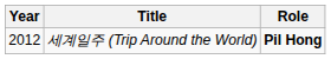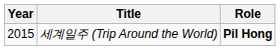 <table class="wikitable">
 <tr>
 <th>Year</th>
 <th>Title</th>
 <th>Role</th>
 </tr>
 <tr>
-<td>2012</td>
+<td>2015</td>
 <td><em>세계일주 (Trip Around the World)</em></td>
 <td><strong>Pil Hong</strong></td>
 </tr>
 </table>
